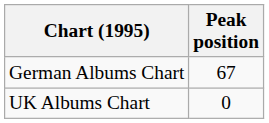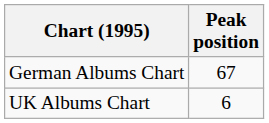 <table class="wikitable sortable">
 <tr>
 <th>Chart (1995)</th>
 <th>Peak<br>position</th>
 </tr>
 <tr>
 <td align="left">German Albums Chart</td>
 <td style="text-align:center;">67</td>
 </tr>
 <tr>
 <td align="left">UK Albums Chart</td>
-<td style="text-align:center;">0</td>
+<td style="text-align:center;">6</td>
 </tr>
 </table>
